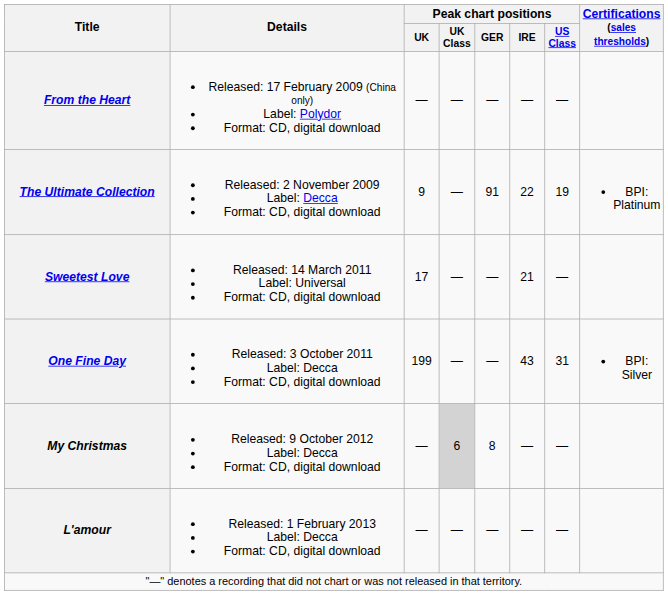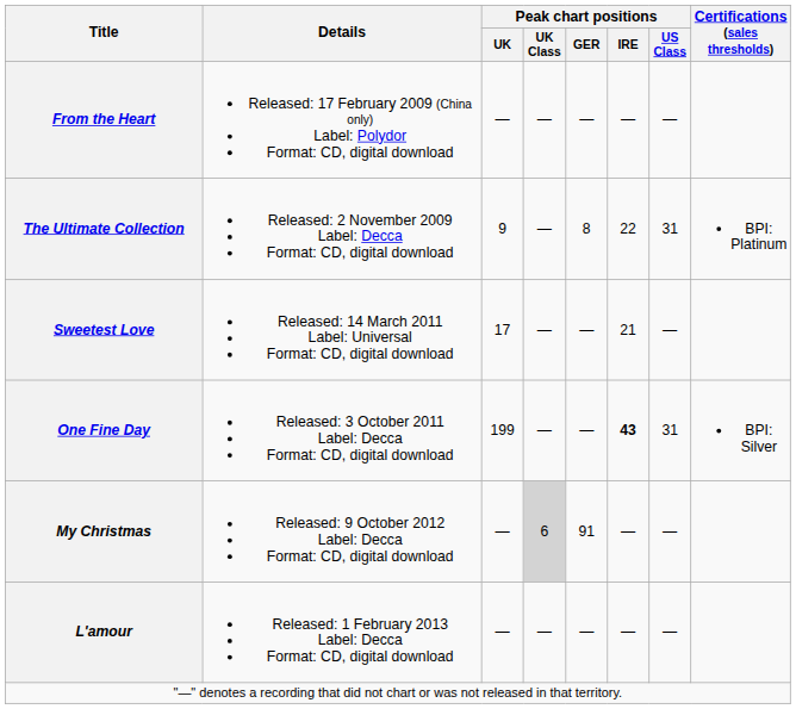 <table class="wikitable plainrowheaders" style="text-align:center;">
 <tr>
 <th scope="col" rowspan="2" style="width:14em;">Title</th>
 <th scope="col" rowspan="2" style="width:20em;">Details</th>
 <th scope="col" colspan="5">Peak chart positions</th>
 <th scope="col" rowspan="2"><a href='#'>Certifications</a><br><small>(<a href='#'>sales thresholds</a>)</small></th>
 </tr>
 <tr>
 <th scope="col" style="width:3em;font-size:85%;">UK<br></th>
 <th scope="col" style="width:3em;font-size:85%;">UK Class<br></th>
 <th scope="col" style="width:3em;font-size:85%;">GER<br></th>
 <th scope="col" style="width:3em;font-size:85%;">IRE<br></th>
 <th scope="col" style="width:3em;font-size:85%;"><a href='#'>US<br>Class</a><br></th>
 </tr>
 <tr>
 <th scope="row"><em><a href='#'>From the Heart</a></em></th>
 <td><br><ul><li>Released: 17 February 2009 <small>(China only)</small></li><li>Label: <a href='#'>Polydor</a></li><li>Format: CD, digital download</li></ul></td>
 <td>—</td>
 <td>—</td>
 <td>—</td>
 <td>—</td>
 <td>—</td>
 <td></td>
 </tr>
 <tr>
 <th scope="row"><em><a href='#'>The Ultimate Collection</a></em></th>
 <td><br><ul><li>Released: 2 November 2009</li><li>Label: <a href='#'>Decca</a></li><li>Format: CD, digital download</li></ul></td>
 <td>9</td>
 <td>—</td>
-<td>91</td>
+<td>8</td>
 <td>22</td>
-<td>19</td>
+<td>31</td>
 <td><br><ul><li>BPI: Platinum</li></ul></td>
 </tr>
 <tr>
 <th scope="row"><em><a href='#'>Sweetest Love</a></em></th>
 <td><br><ul><li>Released: 14 March 2011</li><li>Label: Universal</li><li>Format: CD, digital download</li></ul></td>
 <td>17</td>
 <td>—</td>
 <td>—</td>
 <td>21</td>
 <td>—</td>
 <td></td>
 </tr>
 <tr>
 <th scope="row"><em><a href='#'>One Fine Day</a></em></th>
 <td><br><ul><li>Released: 3 October 2011</li><li>Label: Decca</li><li>Format: CD, digital download</li></ul></td>
 <td>199</td>
 <td>—</td>
 <td>—</td>
-<td>43</td>
+<td><strong>43</strong></td>
 <td>31</td>
 <td><br><ul><li>BPI: Silver</li></ul></td>
 </tr>
 <tr>
 <th scope="row"><em>My Christmas</em></th>
 <td><br><ul><li>Released: 9 October 2012</li><li>Label: Decca</li><li>Format: CD, digital download</li></ul></td>
 <td>—</td>
 <td style="background: lightgrey;">6</td>
-<td>8</td>
+<td>91</td>
 <td>—</td>
 <td>—</td>
 <td></td>
 </tr>
 <tr>
 <th scope="row"><em>L'amour</em></th>
 <td><br><ul><li>Released: 1 February 2013</li><li>Label: Decca</li><li>Format: CD, digital download</li></ul></td>
 <td>—</td>
 <td>—</td>
 <td>—</td>
 <td>—</td>
 <td>—</td>
 <td></td>
 </tr>
 <tr>
 <td colspan="20" style="font-size:90%">"—" denotes a recording that did not chart or was not released in that territory.</td>
 </tr>
 </table>
